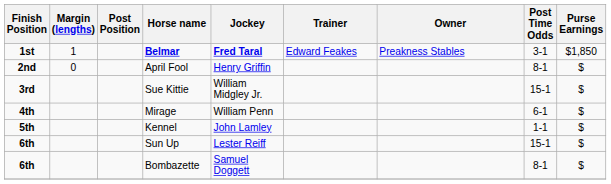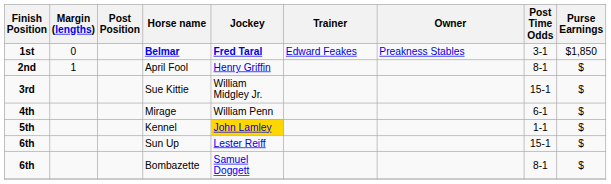 <table class="wikitable sortable" | border="2" cellpadding="1" style="border-collapse: collapse; font-size:90%">
 <tr>
 <th width="30px">Finish <br><span>Position</span></th>
 <th width="30px">Margin<br> <span>(<a href='#'>lengths</a>)</span></th>
 <th width="30px">Post<br><span>Position</span></th>
 <th width="90px">Horse name</th>
 <th width="95px">Jockey</th>
 <th width="125px">Trainer</th>
 <th width="200px">Owner</th>
 <th width="40px">Post<br><span>Time Odds</span></th>
 <th width="40px">Purse<br><span>Earnings</span></th>
 </tr>
 <tr>
 <td align=center><strong>1<span>st</span></strong></td>
-<td align=center>1</td>
+<td align=center>0</td>
 <td align=center></td>
 <td><strong><a href='#'>Belmar</a></strong></td>
 <td><strong><a href='#'>Fred Taral</a></strong></td>
 <td><a href='#'>Edward Feakes</a></td>
 <td><a href='#'>Preakness Stables</a></td>
 <td align=center>3-1</td>
 <td align=center>$1,850</td>
 </tr>
 <tr>
 <td align=center><strong>2<span>nd</span></strong></td>
-<td align=center>0</td>
+<td align=center>1</td>
 <td align=center></td>
 <td>April Fool</td>
 <td><a href='#'>Henry Griffin</a></td>
 <td></td>
 <td></td>
 <td align=center>8-1</td>
 <td align=center>$</td>
 </tr>
 <tr>
 <td align=center><strong>3<span>rd</span></strong></td>
 <td align=center></td>
 <td align=center></td>
 <td>Sue Kittie</td>
 <td>William Midgley Jr.</td>
 <td></td>
 <td></td>
 <td align=center>15-1</td>
 <td align=center>$</td>
 </tr>
 <tr>
 <td align=center><strong>4<span>th</span></strong></td>
 <td align=center></td>
 <td align=center></td>
 <td>Mirage</td>
 <td>William Penn</td>
 <td></td>
 <td></td>
 <td align=center>6-1</td>
 <td align=center>$</td>
 </tr>
 <tr>
 <td align=center><strong>5<span>th</span></strong></td>
 <td align=center></td>
 <td align=center></td>
 <td>Kennel</td>
-<td><a href='#'>John Lamley</a></td>
+<td style="background: gold;"><a href='#'>John Lamley</a></td>
 <td></td>
 <td></td>
 <td align=center>1-1</td>
 <td align=center>$</td>
 </tr>
 <tr>
 <td align=center><strong>6<span>th</span></strong></td>
 <td align=center></td>
 <td align=center></td>
 <td>Sun Up</td>
 <td><a href='#'>Lester Reiff</a></td>
 <td></td>
 <td></td>
 <td align=center>15-1</td>
 <td align=center>$</td>
 </tr>
 <tr>
 <td align=center><strong>6<span>th</span></strong></td>
 <td align=center></td>
 <td align=center></td>
 <td>Bombazette</td>
 <td><a href='#'>Samuel Doggett</a></td>
 <td></td>
 <td></td>
 <td align=center>8-1</td>
 <td align=center>$</td>
 </tr>
 <tr>
 </tr>
 </table>
